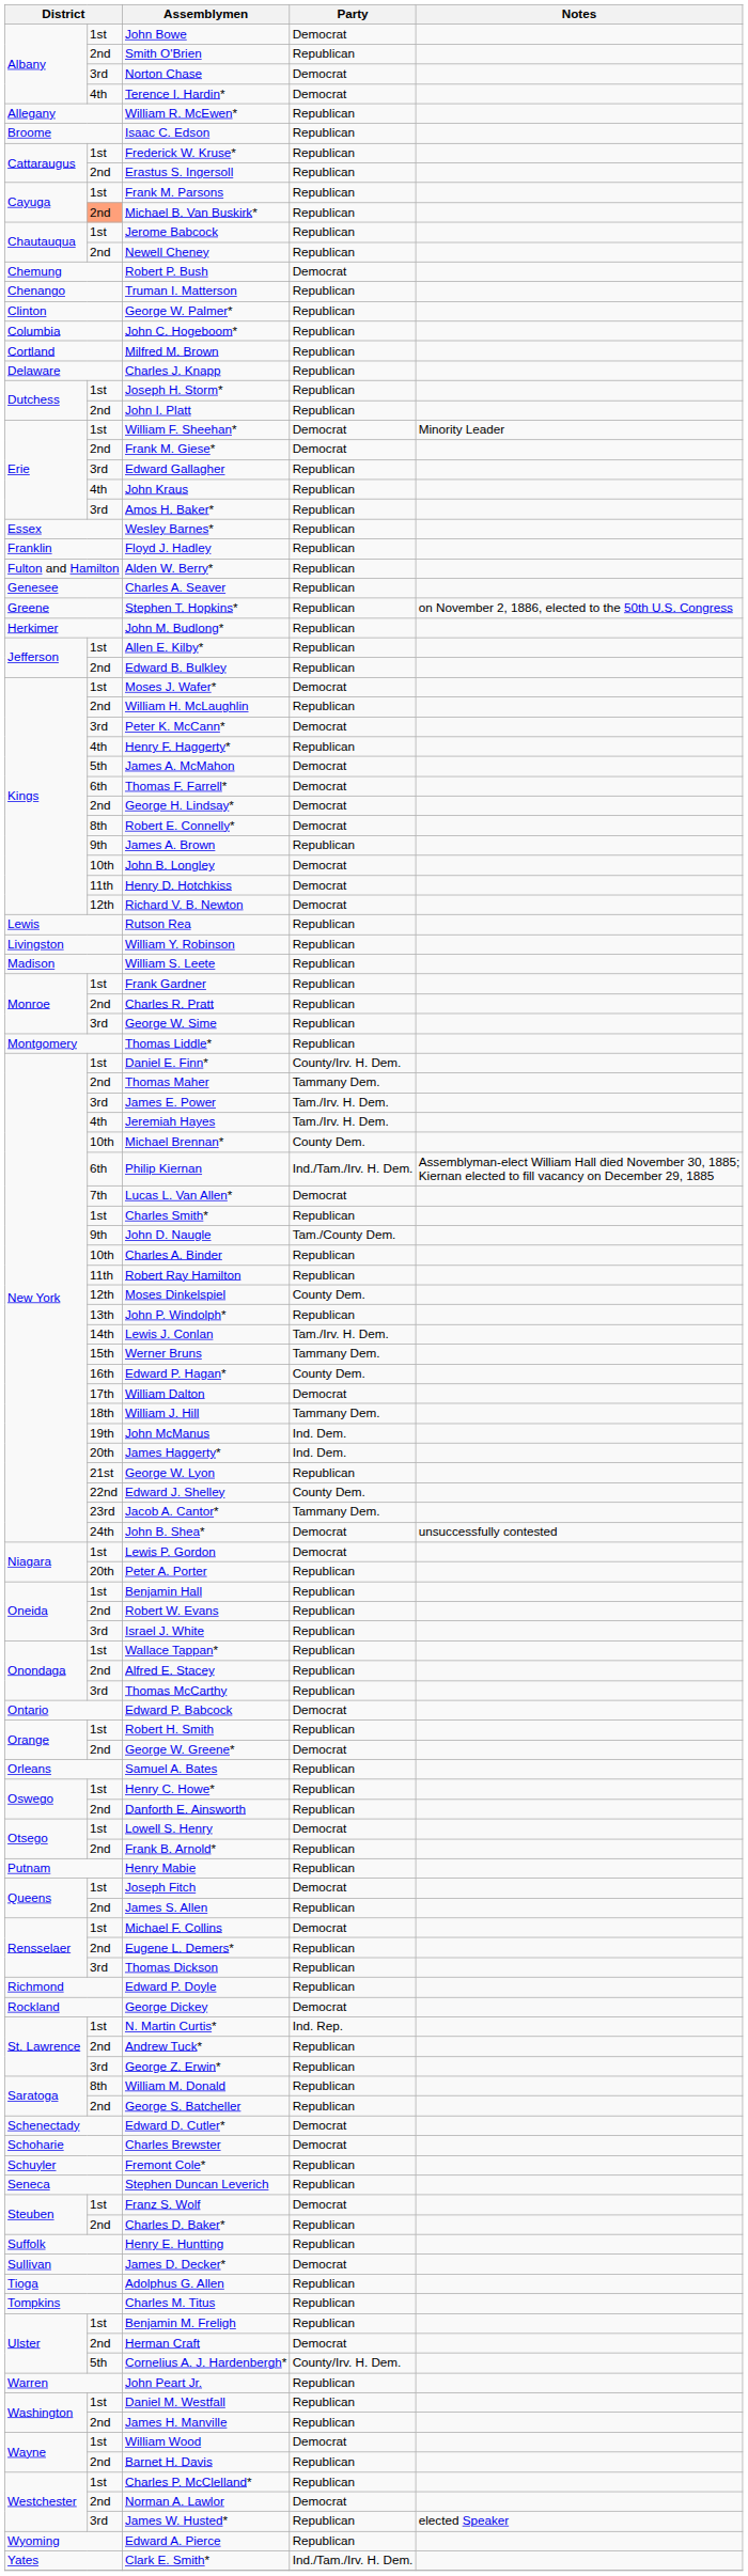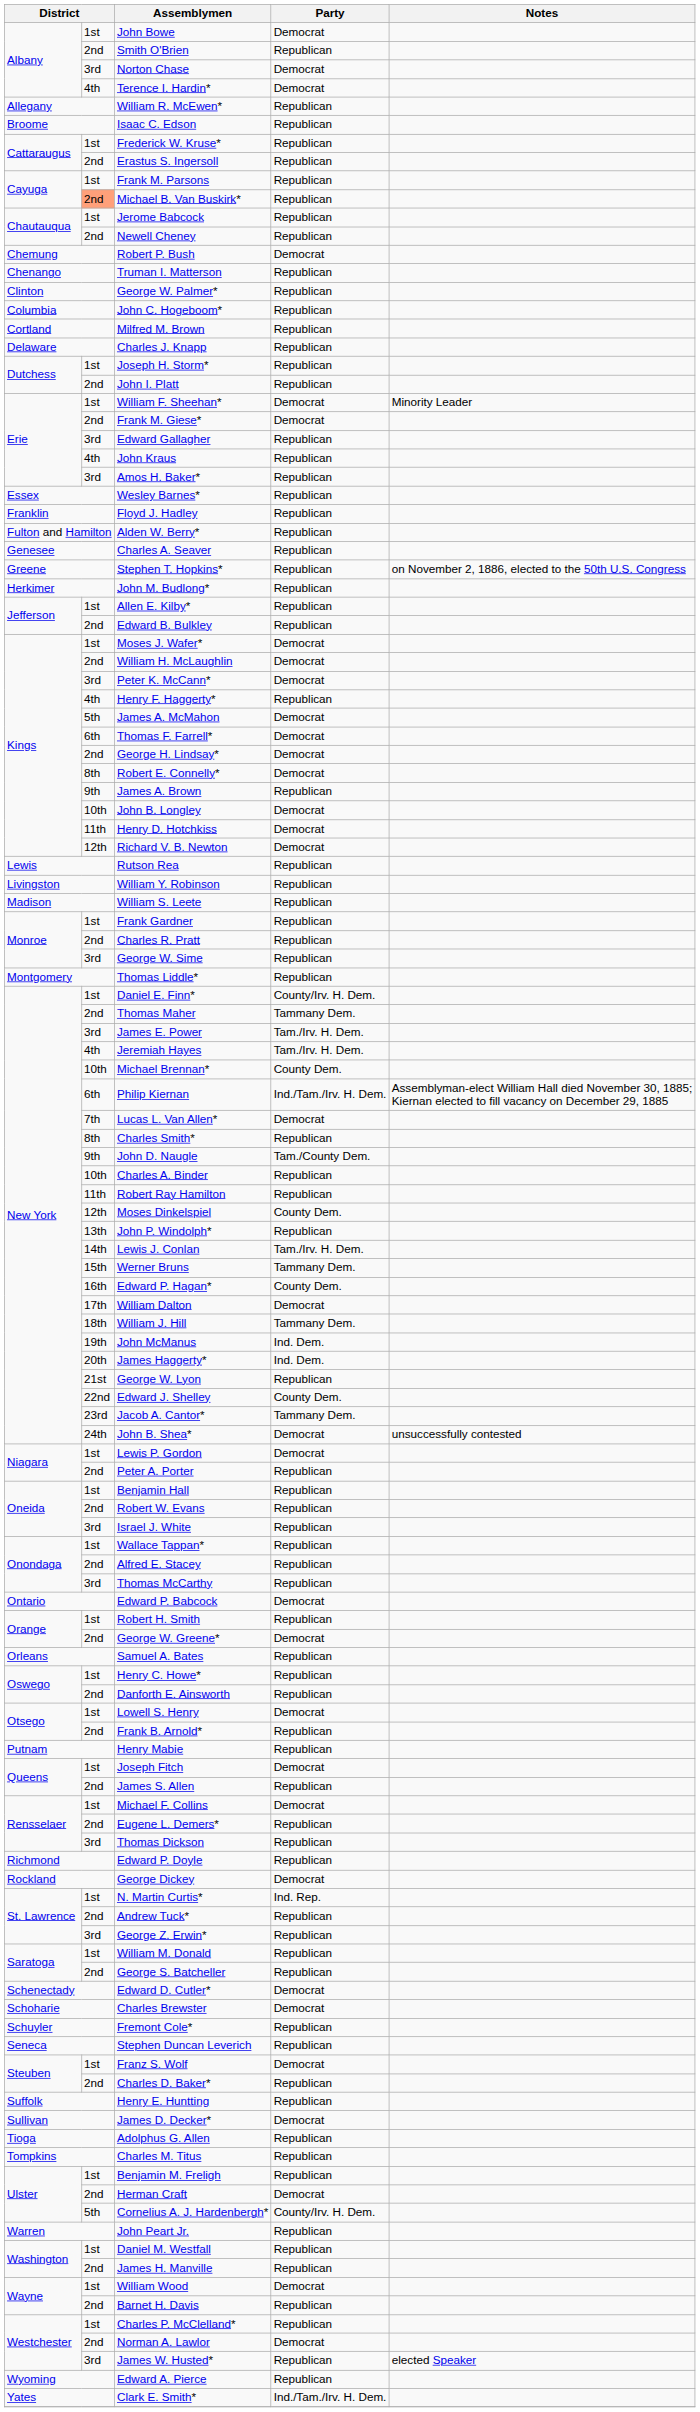 <table class=wikitable>
 <tr>
 <th colspan="2">District</th>
 <th>Assemblymen</th>
 <th>Party</th>
 <th>Notes</th>
 </tr>
 <tr>
 <td rowspan="4"><a href='#'>Albany</a></td>
 <td>1st</td>
 <td><a href='#'>John Bowe</a></td>
 <td>Democrat</td>
 <td></td>
 </tr>
 <tr>
 <td>2nd</td>
 <td><a href='#'>Smith O'Brien</a></td>
 <td>Republican</td>
 <td></td>
 </tr>
 <tr>
 <td>3rd</td>
 <td><a href='#'>Norton Chase</a></td>
 <td>Democrat</td>
 <td></td>
 </tr>
 <tr>
 <td>4th</td>
 <td><a href='#'>Terence I. Hardin</a>*</td>
 <td>Democrat</td>
 <td></td>
 </tr>
 <tr>
 <td colspan="2"><a href='#'>Allegany</a></td>
 <td><a href='#'>William R. McEwen</a>*</td>
 <td>Republican</td>
 <td></td>
 </tr>
 <tr>
 <td colspan="2"><a href='#'>Broome</a></td>
 <td><a href='#'>Isaac C. Edson</a></td>
 <td>Republican</td>
 <td></td>
 </tr>
 <tr>
 <td rowspan="2"><a href='#'>Cattaraugus</a></td>
 <td>1st</td>
 <td><a href='#'>Frederick W. Kruse</a>*</td>
 <td>Republican</td>
 <td></td>
 </tr>
 <tr>
 <td>2nd</td>
 <td><a href='#'>Erastus S. Ingersoll</a></td>
 <td>Republican</td>
 <td></td>
 </tr>
 <tr>
 <td rowspan="2"><a href='#'>Cayuga</a></td>
 <td>1st</td>
 <td><a href='#'>Frank M. Parsons</a></td>
 <td>Republican</td>
 <td></td>
 </tr>
 <tr>
 <td style="background: lightsalmon;">2nd</td>
 <td><a href='#'>Michael B. Van Buskirk</a>*</td>
 <td>Republican</td>
 <td></td>
 </tr>
 <tr>
 <td rowspan="2"><a href='#'>Chautauqua</a></td>
 <td>1st</td>
 <td><a href='#'>Jerome Babcock</a></td>
 <td>Republican</td>
 <td></td>
 </tr>
 <tr>
 <td>2nd</td>
 <td><a href='#'>Newell Cheney</a></td>
 <td>Republican</td>
 <td></td>
 </tr>
 <tr>
 <td colspan="2"><a href='#'>Chemung</a></td>
 <td><a href='#'>Robert P. Bush</a></td>
 <td>Democrat</td>
 <td></td>
 </tr>
 <tr>
 <td colspan="2"><a href='#'>Chenango</a></td>
 <td><a href='#'>Truman I. Matterson</a></td>
 <td>Republican</td>
 <td></td>
 </tr>
 <tr>
 <td colspan="2"><a href='#'>Clinton</a></td>
 <td><a href='#'>George W. Palmer</a>*</td>
 <td>Republican</td>
 <td></td>
 </tr>
 <tr>
 <td colspan="2"><a href='#'>Columbia</a></td>
 <td><a href='#'>John C. Hogeboom</a>*</td>
 <td>Republican</td>
 <td></td>
 </tr>
 <tr>
 <td colspan="2"><a href='#'>Cortland</a></td>
 <td><a href='#'>Milfred M. Brown</a></td>
 <td>Republican</td>
 <td></td>
 </tr>
 <tr>
 <td colspan="2"><a href='#'>Delaware</a></td>
 <td><a href='#'>Charles J. Knapp</a></td>
 <td>Republican</td>
 <td></td>
 </tr>
 <tr>
 <td rowspan="2"><a href='#'>Dutchess</a></td>
 <td>1st</td>
 <td><a href='#'>Joseph H. Storm</a>*</td>
 <td>Republican</td>
 <td></td>
 </tr>
 <tr>
 <td>2nd</td>
 <td><a href='#'>John I. Platt</a></td>
 <td>Republican</td>
 <td></td>
 </tr>
 <tr>
 <td rowspan="5"><a href='#'>Erie</a></td>
 <td>1st</td>
 <td><a href='#'>William F. Sheehan</a>*</td>
 <td>Democrat</td>
 <td>Minority Leader</td>
 </tr>
 <tr>
 <td>2nd</td>
 <td><a href='#'>Frank M. Giese</a>*</td>
 <td>Democrat</td>
 <td></td>
 </tr>
 <tr>
 <td>3rd</td>
 <td><a href='#'>Edward Gallagher</a></td>
 <td>Republican</td>
 <td></td>
 </tr>
 <tr>
 <td>4th</td>
 <td><a href='#'>John Kraus</a></td>
 <td>Republican</td>
 <td></td>
 </tr>
 <tr>
 <td>3rd</td>
 <td><a href='#'>Amos H. Baker</a>*</td>
 <td>Republican</td>
 <td></td>
 </tr>
 <tr>
 <td colspan="2"><a href='#'>Essex</a></td>
 <td><a href='#'>Wesley Barnes</a>*</td>
 <td>Republican</td>
 <td></td>
 </tr>
 <tr>
 <td colspan="2"><a href='#'>Franklin</a></td>
 <td><a href='#'>Floyd J. Hadley</a></td>
 <td>Republican</td>
 <td></td>
 </tr>
 <tr>
 <td colspan="2"><a href='#'>Fulton</a> and <a href='#'>Hamilton</a></td>
 <td><a href='#'>Alden W. Berry</a>*</td>
 <td>Republican</td>
 <td></td>
 </tr>
 <tr>
 <td colspan="2"><a href='#'>Genesee</a></td>
 <td><a href='#'>Charles A. Seaver</a></td>
 <td>Republican</td>
 <td></td>
 </tr>
 <tr>
 <td colspan="2"><a href='#'>Greene</a></td>
 <td><a href='#'>Stephen T. Hopkins</a>*</td>
 <td>Republican</td>
 <td>on November 2, 1886, elected to the <a href='#'>50th U.S. Congress</a></td>
 </tr>
 <tr>
 <td colspan="2"><a href='#'>Herkimer</a></td>
 <td><a href='#'>John M. Budlong</a>*</td>
 <td>Republican</td>
 <td></td>
 </tr>
 <tr>
 <td rowspan="2"><a href='#'>Jefferson</a></td>
 <td>1st</td>
 <td><a href='#'>Allen E. Kilby</a>*</td>
 <td>Republican</td>
 <td></td>
 </tr>
 <tr>
 <td>2nd</td>
 <td><a href='#'>Edward B. Bulkley</a></td>
 <td>Republican</td>
 <td></td>
 </tr>
 <tr>
 <td rowspan="12"><a href='#'>Kings</a></td>
 <td>1st</td>
 <td><a href='#'>Moses J. Wafer</a>*</td>
 <td>Democrat</td>
 <td></td>
 </tr>
 <tr>
 <td>2nd</td>
 <td><a href='#'>William H. McLaughlin</a></td>
-<td>Republican</td>
+<td>Democrat</td>
 <td></td>
 </tr>
 <tr>
 <td>3rd</td>
 <td><a href='#'>Peter K. McCann</a>*</td>
 <td>Democrat</td>
 <td></td>
 </tr>
 <tr>
 <td>4th</td>
 <td><a href='#'>Henry F. Haggerty</a>*</td>
 <td>Republican</td>
 <td></td>
 </tr>
 <tr>
 <td>5th</td>
 <td><a href='#'>James A. McMahon</a></td>
 <td>Democrat</td>
 <td></td>
 </tr>
 <tr>
 <td>6th</td>
 <td><a href='#'>Thomas F. Farrell</a>*</td>
 <td>Democrat</td>
 <td></td>
 </tr>
 <tr>
 <td>2nd</td>
 <td><a href='#'>George H. Lindsay</a>*</td>
 <td>Democrat</td>
 <td></td>
 </tr>
 <tr>
 <td>8th</td>
 <td><a href='#'>Robert E. Connelly</a>*</td>
 <td>Democrat</td>
 <td></td>
 </tr>
 <tr>
 <td>9th</td>
 <td><a href='#'>James A. Brown</a></td>
 <td>Republican</td>
 <td></td>
 </tr>
 <tr>
 <td>10th</td>
 <td><a href='#'>John B. Longley</a></td>
 <td>Democrat</td>
 <td></td>
 </tr>
 <tr>
 <td>11th</td>
 <td><a href='#'>Henry D. Hotchkiss</a></td>
 <td>Democrat</td>
 <td></td>
 </tr>
 <tr>
 <td>12th</td>
 <td><a href='#'>Richard V. B. Newton</a></td>
 <td>Democrat</td>
 <td></td>
 </tr>
 <tr>
 <td colspan="2"><a href='#'>Lewis</a></td>
 <td><a href='#'>Rutson Rea</a></td>
 <td>Republican</td>
 <td></td>
 </tr>
 <tr>
 <td colspan="2"><a href='#'>Livingston</a></td>
 <td><a href='#'>William Y. Robinson</a></td>
 <td>Republican</td>
 <td></td>
 </tr>
 <tr>
 <td colspan="2"><a href='#'>Madison</a></td>
 <td><a href='#'>William S. Leete</a></td>
 <td>Republican</td>
 <td></td>
 </tr>
 <tr>
 <td rowspan="3"><a href='#'>Monroe</a></td>
 <td>1st</td>
 <td><a href='#'>Frank Gardner</a></td>
 <td>Republican</td>
 <td></td>
 </tr>
 <tr>
 <td>2nd</td>
 <td><a href='#'>Charles R. Pratt</a></td>
 <td>Republican</td>
 <td></td>
 </tr>
 <tr>
 <td>3rd</td>
 <td><a href='#'>George W. Sime</a></td>
 <td>Republican</td>
 <td></td>
 </tr>
 <tr>
 <td colspan="2"><a href='#'>Montgomery</a></td>
 <td><a href='#'>Thomas Liddle</a>*</td>
 <td>Republican</td>
 <td></td>
 </tr>
 <tr>
 <td rowspan="24"><a href='#'>New York</a></td>
 <td>1st</td>
 <td><a href='#'>Daniel E. Finn</a>*</td>
 <td>County/Irv. H. Dem.</td>
 <td></td>
 </tr>
 <tr>
 <td>2nd</td>
 <td><a href='#'>Thomas Maher</a></td>
 <td>Tammany Dem.</td>
 <td></td>
 </tr>
 <tr>
 <td>3rd</td>
 <td><a href='#'>James E. Power</a></td>
 <td>Tam./Irv. H. Dem.</td>
 <td></td>
 </tr>
 <tr>
 <td>4th</td>
 <td><a href='#'>Jeremiah Hayes</a></td>
 <td>Tam./Irv. H. Dem.</td>
 <td></td>
 </tr>
 <tr>
 <td>10th</td>
 <td><a href='#'>Michael Brennan</a>*</td>
 <td>County Dem.</td>
 <td></td>
 </tr>
 <tr>
 <td>6th</td>
 <td><a href='#'>Philip Kiernan</a></td>
 <td>Ind./Tam./Irv. H. Dem.</td>
 <td>Assemblyman-elect William Hall died November 30, 1885;<br>Kiernan elected to fill vacancy on December 29, 1885</td>
 </tr>
 <tr>
 <td>7th</td>
 <td><a href='#'>Lucas L. Van Allen</a>*</td>
 <td>Democrat</td>
 <td></td>
 </tr>
 <tr>
-<td>1st</td>
+<td>8th</td>
 <td><a href='#'>Charles Smith</a>*</td>
 <td>Republican</td>
 <td></td>
 </tr>
 <tr>
 <td>9th</td>
 <td><a href='#'>John D. Naugle</a></td>
 <td>Tam./County Dem.</td>
 <td></td>
 </tr>
 <tr>
 <td>10th</td>
 <td><a href='#'>Charles A. Binder</a></td>
 <td>Republican</td>
 <td></td>
 </tr>
 <tr>
 <td>11th</td>
 <td><a href='#'>Robert Ray Hamilton</a></td>
 <td>Republican</td>
 <td></td>
 </tr>
 <tr>
 <td>12th</td>
 <td><a href='#'>Moses Dinkelspiel</a></td>
 <td>County Dem.</td>
 <td></td>
 </tr>
 <tr>
 <td>13th</td>
 <td><a href='#'>John P. Windolph</a>*</td>
 <td>Republican</td>
 <td></td>
 </tr>
 <tr>
 <td>14th</td>
 <td><a href='#'>Lewis J. Conlan</a></td>
 <td>Tam./Irv. H. Dem.</td>
 <td></td>
 </tr>
 <tr>
 <td>15th</td>
 <td><a href='#'>Werner Bruns</a></td>
 <td>Tammany Dem.</td>
 <td></td>
 </tr>
 <tr>
 <td>16th</td>
 <td><a href='#'>Edward P. Hagan</a>*</td>
 <td>County Dem.</td>
 <td></td>
 </tr>
 <tr>
 <td>17th</td>
 <td><a href='#'>William Dalton</a></td>
 <td>Democrat</td>
 <td></td>
 </tr>
 <tr>
 <td>18th</td>
 <td><a href='#'>William J. Hill</a></td>
 <td>Tammany Dem.</td>
 <td></td>
 </tr>
 <tr>
 <td>19th</td>
 <td><a href='#'>John McManus</a></td>
 <td>Ind. Dem.</td>
 <td></td>
 </tr>
 <tr>
 <td>20th</td>
 <td><a href='#'>James Haggerty</a>*</td>
 <td>Ind. Dem.</td>
 <td></td>
 </tr>
 <tr>
 <td>21st</td>
 <td><a href='#'>George W. Lyon</a></td>
 <td>Republican</td>
 <td></td>
 </tr>
 <tr>
 <td>22nd</td>
 <td><a href='#'>Edward J. Shelley</a></td>
 <td>County Dem.</td>
 <td></td>
 </tr>
 <tr>
 <td>23rd</td>
 <td><a href='#'>Jacob A. Cantor</a>*</td>
 <td>Tammany Dem.</td>
 <td></td>
 </tr>
 <tr>
 <td>24th</td>
 <td><a href='#'>John B. Shea</a>*</td>
 <td>Democrat</td>
 <td>unsuccessfully contested</td>
 </tr>
 <tr>
 <td rowspan="2"><a href='#'>Niagara</a></td>
 <td>1st</td>
 <td><a href='#'>Lewis P. Gordon</a></td>
 <td>Democrat</td>
 <td></td>
 </tr>
 <tr>
-<td>20th</td>
+<td>2nd</td>
 <td><a href='#'>Peter A. Porter</a></td>
 <td>Republican</td>
 <td></td>
 </tr>
 <tr>
 <td rowspan="3"><a href='#'>Oneida</a></td>
 <td>1st</td>
 <td><a href='#'>Benjamin Hall</a></td>
 <td>Republican</td>
 <td></td>
 </tr>
 <tr>
 <td>2nd</td>
 <td><a href='#'>Robert W. Evans</a></td>
 <td>Republican</td>
 <td></td>
 </tr>
 <tr>
 <td>3rd</td>
 <td><a href='#'>Israel J. White</a></td>
 <td>Republican</td>
 <td></td>
 </tr>
 <tr>
 <td rowspan="3"><a href='#'>Onondaga</a></td>
 <td>1st</td>
 <td><a href='#'>Wallace Tappan</a>*</td>
 <td>Republican</td>
 <td></td>
 </tr>
 <tr>
 <td>2nd</td>
 <td><a href='#'>Alfred E. Stacey</a></td>
 <td>Republican</td>
 <td></td>
 </tr>
 <tr>
 <td>3rd</td>
 <td><a href='#'>Thomas McCarthy</a></td>
 <td>Republican</td>
 <td></td>
 </tr>
 <tr>
 <td colspan="2"><a href='#'>Ontario</a></td>
 <td><a href='#'>Edward P. Babcock</a></td>
 <td>Democrat</td>
 <td></td>
 </tr>
 <tr>
 <td rowspan="2"><a href='#'>Orange</a></td>
 <td>1st</td>
 <td><a href='#'>Robert H. Smith</a></td>
 <td>Republican</td>
 <td></td>
 </tr>
 <tr>
 <td>2nd</td>
 <td><a href='#'>George W. Greene</a>*</td>
 <td>Democrat</td>
 <td></td>
 </tr>
 <tr>
 <td colspan="2"><a href='#'>Orleans</a></td>
 <td><a href='#'>Samuel A. Bates</a></td>
 <td>Republican</td>
 <td></td>
 </tr>
 <tr>
 <td rowspan="2"><a href='#'>Oswego</a></td>
 <td>1st</td>
 <td><a href='#'>Henry C. Howe</a>*</td>
 <td>Republican</td>
 <td></td>
 </tr>
 <tr>
 <td>2nd</td>
 <td><a href='#'>Danforth E. Ainsworth</a></td>
 <td>Republican</td>
 <td></td>
 </tr>
 <tr>
 <td rowspan="2"><a href='#'>Otsego</a></td>
 <td>1st</td>
 <td><a href='#'>Lowell S. Henry</a></td>
 <td>Democrat</td>
 <td></td>
 </tr>
 <tr>
 <td>2nd</td>
 <td><a href='#'>Frank B. Arnold</a>*</td>
 <td>Republican</td>
 <td></td>
 </tr>
 <tr>
 <td colspan="2"><a href='#'>Putnam</a></td>
 <td><a href='#'>Henry Mabie</a></td>
 <td>Republican</td>
 <td></td>
 </tr>
 <tr>
 <td rowspan="2"><a href='#'>Queens</a></td>
 <td>1st</td>
 <td><a href='#'>Joseph Fitch</a></td>
 <td>Democrat</td>
 <td></td>
 </tr>
 <tr>
 <td>2nd</td>
 <td><a href='#'>James S. Allen</a></td>
 <td>Republican</td>
 <td></td>
 </tr>
 <tr>
 <td rowspan="3"><a href='#'>Rensselaer</a></td>
 <td>1st</td>
 <td><a href='#'>Michael F. Collins</a></td>
 <td>Democrat</td>
 <td></td>
 </tr>
 <tr>
 <td>2nd</td>
 <td><a href='#'>Eugene L. Demers</a>*</td>
 <td>Republican</td>
 <td></td>
 </tr>
 <tr>
 <td>3rd</td>
 <td><a href='#'>Thomas Dickson</a></td>
 <td>Republican</td>
 <td></td>
 </tr>
 <tr>
 <td colspan="2"><a href='#'>Richmond</a></td>
 <td><a href='#'>Edward P. Doyle</a></td>
 <td>Republican</td>
 <td></td>
 </tr>
 <tr>
 <td colspan="2"><a href='#'>Rockland</a></td>
 <td><a href='#'>George Dickey</a></td>
 <td>Democrat</td>
 <td></td>
 </tr>
 <tr>
 <td rowspan="3"><a href='#'>St. Lawrence</a></td>
 <td>1st</td>
 <td><a href='#'>N. Martin Curtis</a>*</td>
 <td>Ind. Rep.</td>
 <td></td>
 </tr>
 <tr>
 <td>2nd</td>
 <td><a href='#'>Andrew Tuck</a>*</td>
 <td>Republican</td>
 <td></td>
 </tr>
 <tr>
 <td>3rd</td>
 <td><a href='#'>George Z. Erwin</a>*</td>
 <td>Republican</td>
 <td></td>
 </tr>
 <tr>
 <td rowspan="2"><a href='#'>Saratoga</a></td>
-<td>8th</td>
+<td>1st</td>
 <td><a href='#'>William M. Donald</a></td>
 <td>Republican</td>
 <td></td>
 </tr>
 <tr>
 <td>2nd</td>
 <td><a href='#'>George S. Batcheller</a></td>
 <td>Republican</td>
 <td></td>
 </tr>
 <tr>
 <td colspan="2"><a href='#'>Schenectady</a></td>
 <td><a href='#'>Edward D. Cutler</a>*</td>
 <td>Democrat</td>
 <td></td>
 </tr>
 <tr>
 <td colspan="2"><a href='#'>Schoharie</a></td>
 <td><a href='#'>Charles Brewster</a></td>
 <td>Democrat</td>
 <td></td>
 </tr>
 <tr>
 <td colspan="2"><a href='#'>Schuyler</a></td>
 <td><a href='#'>Fremont Cole</a>*</td>
 <td>Republican</td>
 <td></td>
 </tr>
 <tr>
 <td colspan="2"><a href='#'>Seneca</a></td>
 <td><a href='#'>Stephen Duncan Leverich</a></td>
 <td>Republican</td>
 <td></td>
 </tr>
 <tr>
 <td rowspan="2"><a href='#'>Steuben</a></td>
 <td>1st</td>
 <td><a href='#'>Franz S. Wolf</a></td>
 <td>Democrat</td>
 <td></td>
 </tr>
 <tr>
 <td>2nd</td>
 <td><a href='#'>Charles D. Baker</a>*</td>
 <td>Republican</td>
 <td></td>
 </tr>
 <tr>
 <td colspan="2"><a href='#'>Suffolk</a></td>
 <td><a href='#'>Henry E. Huntting</a></td>
 <td>Republican</td>
 <td></td>
 </tr>
 <tr>
 <td colspan="2"><a href='#'>Sullivan</a></td>
 <td><a href='#'>James D. Decker</a>*</td>
 <td>Democrat</td>
 <td></td>
 </tr>
 <tr>
 <td colspan="2"><a href='#'>Tioga</a></td>
 <td><a href='#'>Adolphus G. Allen</a></td>
 <td>Republican</td>
 <td></td>
 </tr>
 <tr>
 <td colspan="2"><a href='#'>Tompkins</a></td>
 <td><a href='#'>Charles M. Titus</a></td>
 <td>Republican</td>
 <td></td>
 </tr>
 <tr>
 <td rowspan="3"><a href='#'>Ulster</a></td>
 <td>1st</td>
 <td><a href='#'>Benjamin M. Freligh</a></td>
 <td>Republican</td>
 <td></td>
 </tr>
 <tr>
 <td>2nd</td>
 <td><a href='#'>Herman Craft</a></td>
 <td>Democrat</td>
 <td></td>
 </tr>
 <tr>
 <td>5th</td>
 <td><a href='#'>Cornelius A. J. Hardenbergh</a>*</td>
 <td>County/Irv. H. Dem.</td>
 <td></td>
 </tr>
 <tr>
 <td colspan="2"><a href='#'>Warren</a></td>
 <td><a href='#'>John Peart Jr.</a></td>
 <td>Republican</td>
 <td></td>
 </tr>
 <tr>
 <td rowspan="2"><a href='#'>Washington</a></td>
 <td>1st</td>
 <td><a href='#'>Daniel M. Westfall</a></td>
 <td>Republican</td>
 <td></td>
 </tr>
 <tr>
 <td>2nd</td>
 <td><a href='#'>James H. Manville</a></td>
 <td>Republican</td>
 <td></td>
 </tr>
 <tr>
 <td rowspan="2"><a href='#'>Wayne</a></td>
 <td>1st</td>
 <td><a href='#'>William Wood</a></td>
 <td>Democrat</td>
 <td></td>
 </tr>
 <tr>
 <td>2nd</td>
 <td><a href='#'>Barnet H. Davis</a></td>
 <td>Republican</td>
 <td></td>
 </tr>
 <tr>
 <td rowspan="3"><a href='#'>Westchester</a></td>
 <td>1st</td>
 <td><a href='#'>Charles P. McClelland</a>*</td>
 <td>Republican</td>
 <td></td>
 </tr>
 <tr>
 <td>2nd</td>
 <td><a href='#'>Norman A. Lawlor</a></td>
 <td>Democrat</td>
 <td></td>
 </tr>
 <tr>
 <td>3rd</td>
 <td><a href='#'>James W. Husted</a>*</td>
 <td>Republican</td>
 <td>elected <a href='#'>Speaker</a></td>
 </tr>
 <tr>
 <td colspan="2"><a href='#'>Wyoming</a></td>
 <td><a href='#'>Edward A. Pierce</a></td>
 <td>Republican</td>
 <td></td>
 </tr>
 <tr>
 <td colspan="2"><a href='#'>Yates</a></td>
 <td><a href='#'>Clark E. Smith</a>*</td>
 <td>Ind./Tam./Irv. H. Dem.</td>
 <td></td>
 </tr>
 <tr>
 </tr>
 </table>
